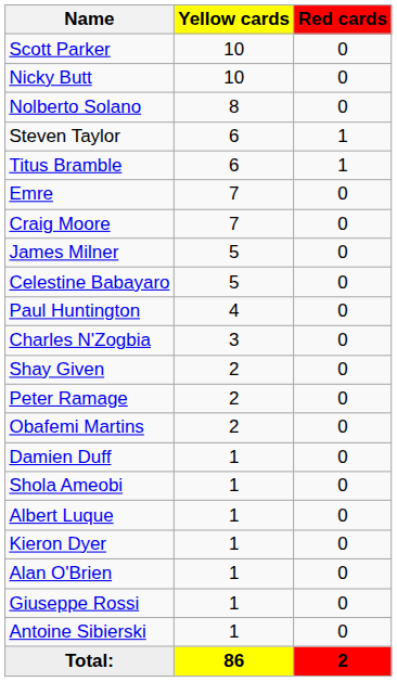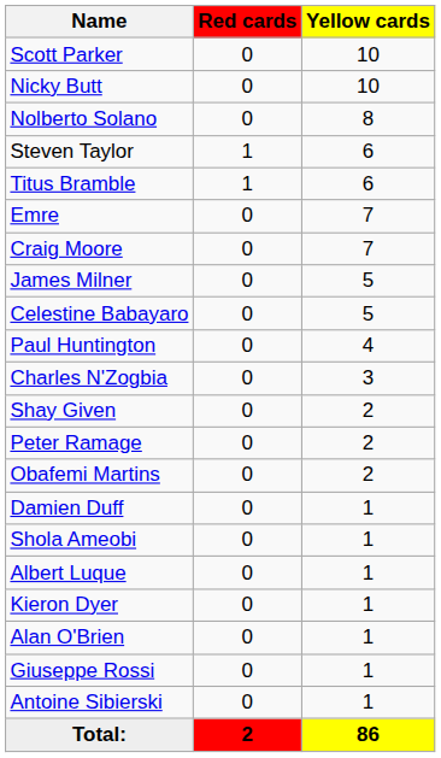 <table class="wikitable" style="text-align:center">
 <tr>
 <th>Name</th>
+<th style="background:Red;">Red cards</th>
 <th style="background:Yellow;">Yellow cards</th>
-<th style="background:Red;">Red cards</th>
 </tr>
 <tr>
 <td align="left"><a href='#'>Scott Parker</a></td>
+<td>0</td>
 <td>10</td>
-<td>0</td>
 </tr>
 <tr>
 <td align="left"><a href='#'>Nicky Butt</a></td>
+<td>0</td>
 <td>10</td>
-<td>0</td>
 </tr>
 <tr>
 <td align="left"><a href='#'>Nolberto Solano</a></td>
+<td>0</td>
 <td>8</td>
-<td>0</td>
 </tr>
 <tr>
 <td align="left">Steven Taylor</td>
+<td>1</td>
 <td>6</td>
+</tr>
+<tr>
+<td align="left"><a href='#'>Titus Bramble</a></td>
+<td>1</td>
+<td>6</td>
+</tr>
+<tr>
+<td align="left"><a href='#'>Emre</a></td>
+<td>0</td>
+<td>7</td>
+</tr>
+<tr>
+<td align="left"><a href='#'>Craig Moore</a></td>
+<td>0</td>
+<td>7</td>
+</tr>
+<tr>
+<td align="left"><a href='#'>James Milner</a></td>
+<td>0</td>
+<td>5</td>
+</tr>
+<tr>
+<td align="left"><a href='#'>Celestine Babayaro</a></td>
+<td>0</td>
+<td>5</td>
+</tr>
+<tr>
+<td align="left"><a href='#'>Paul Huntington</a></td>
+<td>0</td>
+<td>4</td>
+</tr>
+<tr>
+<td align="left"><a href='#'>Charles N'Zogbia</a></td>
+<td>0</td>
+<td>3</td>
+</tr>
+<tr>
+<td align="left"><a href='#'>Shay Given</a></td>
+<td>0</td>
+<td>2</td>
+</tr>
+<tr>
+<td align="left"><a href='#'>Peter Ramage</a></td>
+<td>0</td>
+<td>2</td>
+</tr>
+<tr>
+<td align="left"><a href='#'>Obafemi Martins</a></td>
+<td>0</td>
+<td>2</td>
+</tr>
+<tr>
+<td align="left"><a href='#'>Damien Duff</a></td>
+<td>0</td>
 <td>1</td>
 </tr>
 <tr>
-<td align="left"><a href='#'>Titus Bramble</a></td>
-<td>6</td>
+<td align="left"><a href='#'>Shola Ameobi</a></td>
+<td>0</td>
 <td>1</td>
 </tr>
 <tr>
-<td align="left"><a href='#'>Emre</a></td>
-<td>7</td>
+<td align="left"><a href='#'>Albert Luque</a></td>
 <td>0</td>
-</tr>
-<tr>
-<td align="left"><a href='#'>Craig Moore</a></td>
-<td>7</td>
-<td>0</td>
-</tr>
-<tr>
-<td align="left"><a href='#'>James Milner</a></td>
-<td>5</td>
-<td>0</td>
-</tr>
-<tr>
-<td align="left"><a href='#'>Celestine Babayaro</a></td>
-<td>5</td>
-<td>0</td>
-</tr>
-<tr>
-<td align="left"><a href='#'>Paul Huntington</a></td>
-<td>4</td>
-<td>0</td>
-</tr>
-<tr>
-<td align="left"><a href='#'>Charles N'Zogbia</a></td>
-<td>3</td>
-<td>0</td>
-</tr>
-<tr>
-<td align="left"><a href='#'>Shay Given</a></td>
-<td>2</td>
-<td>0</td>
-</tr>
-<tr>
-<td align="left"><a href='#'>Peter Ramage</a></td>
-<td>2</td>
-<td>0</td>
-</tr>
-<tr>
-<td align="left"><a href='#'>Obafemi Martins</a></td>
-<td>2</td>
-<td>0</td>
-</tr>
-<tr>
-<td align="left"><a href='#'>Damien Duff</a></td>
 <td>1</td>
-<td>0</td>
-</tr>
-<tr>
-<td align="left"><a href='#'>Shola Ameobi</a></td>
-<td>1</td>
-<td>0</td>
-</tr>
-<tr>
-<td align="left"><a href='#'>Albert Luque</a></td>
-<td>1</td>
-<td>0</td>
 </tr>
 <tr>
 <td align="left"><a href='#'>Kieron Dyer</a></td>
+<td>0</td>
 <td>1</td>
-<td>0</td>
 </tr>
 <tr>
 <td align="left"><a href='#'>Alan O'Brien</a></td>
+<td>0</td>
 <td>1</td>
-<td>0</td>
 </tr>
 <tr>
 <td align="left"><a href='#'>Giuseppe Rossi</a></td>
+<td>0</td>
 <td>1</td>
-<td>0</td>
 </tr>
 <tr>
 <td align="left"><a href='#'>Antoine Sibierski</a></td>
+<td>0</td>
 <td>1</td>
-<td>0</td>
 </tr>
 <tr>
 <td style="background:#eee;"><strong>Total:</strong></td>
+<td style="background:Red;"><strong>2</strong></td>
 <td style="background:Yellow;"><strong>86</strong></td>
-<td style="background:Red;"><strong>2</strong></td>
 </tr>
 </table>
